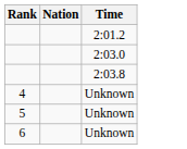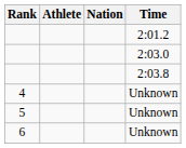 <table class="wikitable sortable" style="text-align:center">
 <tr>
 <th>Rank</th>
+<th>Athlete</th>
 <th>Nation</th>
 <th>Time</th>
 </tr>
 <tr>
 <td></td>
 <td align=left></td>
+<td align=left></td>
 <td>2:01.2</td>
 </tr>
 <tr>
 <td></td>
+<td align=left></td>
 <td align=left></td>
 <td>2:03.0</td>
 </tr>
 <tr>
 <td></td>
 <td align=left></td>
+<td align=left></td>
 <td>2:03.8</td>
 </tr>
 <tr>
 <td>4</td>
+<td align=left></td>
 <td align=left></td>
 <td data-sort-value=5:00.0>Unknown</td>
 </tr>
 <tr>
 <td>5</td>
 <td align=left></td>
+<td align=left></td>
 <td data-sort-value=6:00.0>Unknown</td>
 </tr>
 <tr>
 <td>6</td>
 <td align=left></td>
+<td align=left></td>
 <td data-sort-value=7:00.0>Unknown</td>
 </tr>
 </table>
